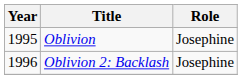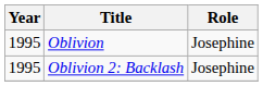 <table class="wikitable sortable">
 <tr>
 <th class="unsortable">Year</th>
 <th class="unsortable">Title</th>
 <th class="unsortable">Role</th>
 </tr>
 <tr>
 <td>1995</td>
 <td><em><a href='#'>Oblivion</a></em></td>
 <td>Josephine</td>
 </tr>
 <tr>
-<td>1996</td>
+<td>1995</td>
 <td><em><a href='#'>Oblivion 2: Backlash</a></em></td>
 <td>Josephine</td>
 </tr>
 <tr>
 </tr>
 </table>
